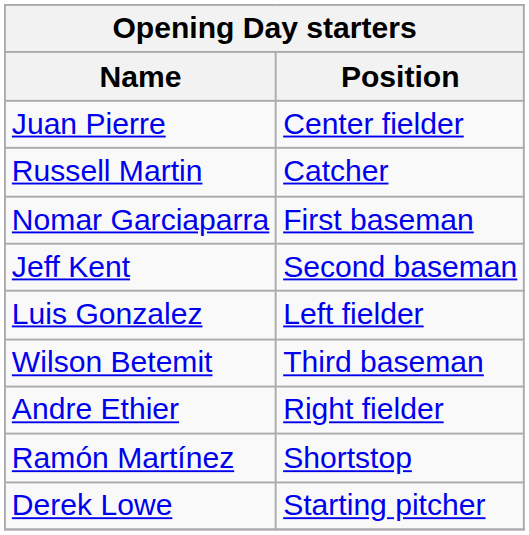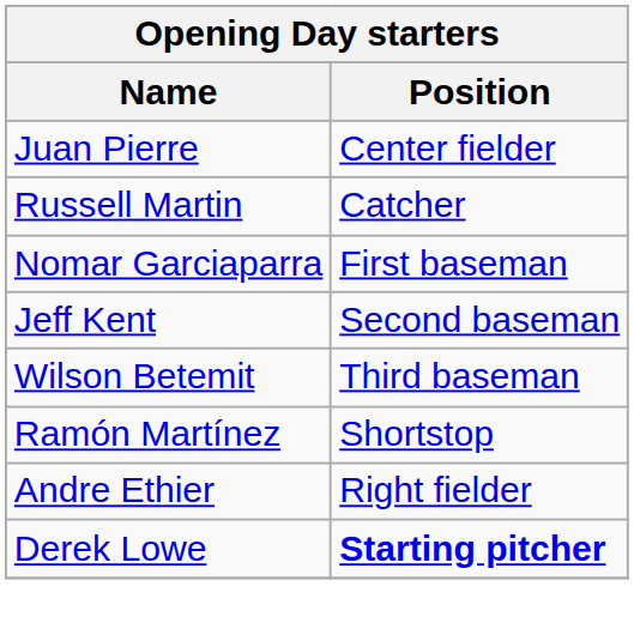 <table class="wikitable" style="text-align:left">
 <tr>
 <th colspan="2">Opening Day starters</th>
 </tr>
 <tr>
 <th>Name</th>
 <th>Position</th>
 </tr>
 <tr>
 <td><a href='#'>Juan Pierre</a></td>
 <td><a href='#'>Center fielder</a></td>
 </tr>
 <tr>
 <td><a href='#'>Russell Martin</a></td>
 <td><a href='#'>Catcher</a></td>
 </tr>
 <tr>
 <td><a href='#'>Nomar Garciaparra</a></td>
 <td><a href='#'>First baseman</a></td>
 </tr>
 <tr>
 <td><a href='#'>Jeff Kent</a></td>
 <td><a href='#'>Second baseman</a></td>
 </tr>
 <tr>
-<td><a href='#'>Luis Gonzalez</a></td>
-<td><a href='#'>Left fielder</a></td>
+<td><a href='#'>Wilson Betemit</a></td>
+<td><a href='#'>Third baseman</a></td>
 </tr>
 <tr>
-<td><a href='#'>Wilson Betemit</a></td>
-<td><a href='#'>Third baseman</a></td>
+<td><a href='#'>Ramón Martínez</a></td>
+<td><a href='#'>Shortstop</a></td>
 </tr>
 <tr>
 <td><a href='#'>Andre Ethier</a></td>
 <td><a href='#'>Right fielder</a></td>
 </tr>
 <tr>
-<td><a href='#'>Ramón Martínez</a></td>
-<td><a href='#'>Shortstop</a></td>
-</tr>
-<tr>
 <td><a href='#'>Derek Lowe</a></td>
-<td><a href='#'>Starting pitcher</a></td>
+<td><strong><a href='#'>Starting pitcher</a></strong></td>
 </tr>
 <tr>
 </tr>
 </table>
